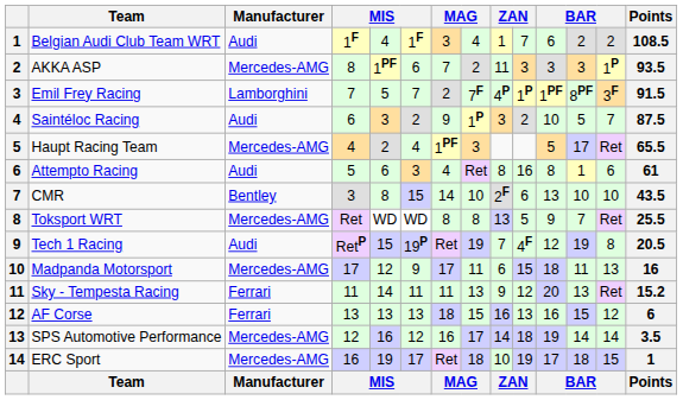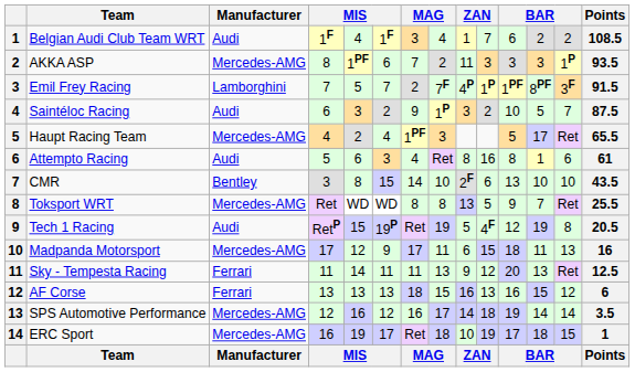 <table class="wikitable" style="font-size:85%; text-align:center">
 <tr>
 <th></th>
 <th>Team</th>
 <th>Manufacturer</th>
 <th colspan=3><a href='#'>MIS</a><br></th>
 <th colspan=2><a href='#'>MAG</a><br></th>
 <th colspan=2><a href='#'>ZAN</a><br></th>
 <th colspan=3><a href='#'>BAR</a><br></th>
 <th>Points</th>
 </tr>
 <tr>
 <th>1</th>
 <td align=left> <a href='#'>Belgian Audi Club Team WRT</a></td>
 <td align=left><a href='#'>Audi</a></td>
 <td style="background:#ffffbf;">1<sup><strong>F</strong></sup></td>
 <td style="background:#dfffdf;">4</td>
 <td style="background:#ffffbf;">1<sup><strong>F</strong></sup></td>
 <td style="background:#ffdf9f;">3</td>
 <td style="background:#dfffdf;">4</td>
 <td style="background:#ffffbf;">1</td>
 <td style="background:#dfffdf;">7</td>
 <td style="background:#dfffdf;">6</td>
 <td style="background:#dfdfdf;">2</td>
 <td style="background:#dfdfdf;">2</td>
 <th>108.5</th>
 </tr>
 <tr>
 <th>2</th>
 <td align=left> AKKA ASP</td>
 <td align=left><a href='#'>Mercedes-AMG</a></td>
 <td style="background:#dfffdf;">8</td>
 <td style="background:#ffffbf;">1<sup><strong>PF</strong></sup></td>
 <td style="background:#dfffdf;">6</td>
 <td style="background:#dfffdf;">7</td>
 <td style="background:#dfdfdf;">2</td>
 <td style="background:#dfffdf;">11</td>
 <td style="background:#ffdf9f;">3</td>
 <td style="background:#dfdfdf;">3</td>
 <td style="background:#ffdf9f;">3</td>
 <td style="background:#ffffbf;">1<sup><strong>P</strong></sup></td>
 <th>93.5</th>
 </tr>
 <tr>
 <th>3</th>
 <td align=left> <a href='#'>Emil Frey Racing</a></td>
 <td align=left><a href='#'>Lamborghini</a></td>
 <td style="background:#dfffdf;">7</td>
 <td style="background:#dfffdf;">5</td>
 <td style="background:#dfffdf;">7</td>
 <td style="background:#dfdfdf;">2</td>
 <td style="background:#dfffdf;">7<sup><strong>F</strong></sup></td>
 <td style="background:#dfffdf;">4<sup><strong>P</strong></sup></td>
 <td style="background:#ffffbf;">1<sup><strong>P</strong></sup></td>
 <td style="background:#ffffbf;">1<sup><strong>PF</strong></sup></td>
 <td style="background:#dfffdf;">8<sup><strong>PF</strong></sup></td>
 <td style="background:#ffdf9f;">3<sup><strong>F</strong></sup></td>
 <th>91.5</th>
 </tr>
 <tr>
 <th>4</th>
 <td align=left> <a href='#'>Saintéloc Racing</a></td>
 <td align=left><a href='#'>Audi</a></td>
 <td style="background:#dfffdf;">6</td>
 <td style="background:#ffdf9f;">3</td>
 <td style="background:#dfdfdf;">2</td>
 <td style="background:#dfffdf;">9</td>
 <td style="background:#ffffbf;">1<sup><strong>P</strong></sup></td>
 <td style="background:#ffdf9f;">3</td>
 <td style="background:#dfdfdf;">2</td>
 <td style="background:#dfffdf;">10</td>
 <td style="background:#dfffdf;">5</td>
 <td style="background:#dfffdf;">7</td>
 <th>87.5</th>
 </tr>
 <tr>
 <th>5</th>
 <td align=left> Haupt Racing Team</td>
 <td align=left><a href='#'>Mercedes-AMG</a></td>
 <td style="background:#ffdf9f;">4</td>
 <td style="background:#dfdfdf;">2</td>
 <td style="background:#dfffdf;">4</td>
 <td style="background:#ffffbf;">1<sup><strong>PF</strong></sup></td>
 <td style="background:#ffdf9f;">3</td>
 <td></td>
 <td></td>
 <td style="background:#ffdf9f;">5</td>
 <td style="background:#cfcfff;">17</td>
 <td style="background:#efcfff;">Ret</td>
 <th>65.5</th>
 </tr>
 <tr>
 <th>6</th>
 <td align=left> <a href='#'>Attempto Racing</a></td>
 <td align=left><a href='#'>Audi</a></td>
 <td style="background:#dfffdf;">5</td>
 <td style="background:#dfffdf;">6</td>
 <td style="background:#ffdf9f;">3</td>
 <td style="background:#dfffdf;">4</td>
 <td style="background:#efcfff;">Ret</td>
 <td style="background:#dfffdf;">8</td>
 <td style="background:#dfffdf;">16</td>
 <td style="background:#dfffdf;">8</td>
 <td style="background:#ffffbf;">1</td>
 <td style="background:#dfffdf;">6</td>
 <th>61</th>
 </tr>
 <tr>
 <th>7</th>
 <td align=left> CMR</td>
 <td align=left><a href='#'>Bentley</a></td>
 <td style="background:#dfdfdf;">3</td>
 <td style="background:#dfffdf;">8</td>
 <td style="background:#cfcfff;">15</td>
 <td style="background:#dfffdf;">14</td>
 <td style="background:#dfffdf;">10</td>
 <td style="background:#dfdfdf;">2<sup><strong>F</strong></sup></td>
 <td style="background:#dfffdf;">6</td>
 <td style="background:#dfffdf;">13</td>
 <td style="background:#dfffdf;">10</td>
 <td style="background:#dfffdf;">10</td>
 <th>43.5</th>
 </tr>
 <tr>
 <th>8</th>
 <td align=left> <a href='#'>Toksport WRT</a></td>
 <td align=left><a href='#'>Mercedes-AMG</a></td>
 <td style="background:#efcfff;">Ret</td>
 <td style="background:#ffffff;">WD</td>
 <td style="background:#ffffff;">WD</td>
 <td style="background:#dfffdf;">8</td>
 <td style="background:#dfffdf;">8</td>
 <td style="background:#cfcfff;">13</td>
 <td style="background:#dfffdf;">5</td>
 <td style="background:#dfffdf;">9</td>
 <td style="background:#dfffdf;">7</td>
 <td style="background:#efcfff;">Ret</td>
 <th>25.5</th>
 </tr>
 <tr>
 <th>9</th>
 <td align=left> <a href='#'>Tech 1 Racing</a></td>
 <td align=left><a href='#'>Audi</a></td>
 <td style="background:#efcfff;">Ret<sup><strong>P</strong></sup></td>
 <td style="background:#cfcfff;">15</td>
 <td style="background:#cfcfff;">19<sup><strong>P</strong></sup></td>
 <td style="background:#efcfff;">Ret</td>
 <td style="background:#cfcfff;">19</td>
-<td style="background:#dfffdf;">7</td>
+<td style="background:#dfffdf;">5</td>
 <td style="background:#dfffdf;">4<sup><strong>F</strong></sup></td>
 <td style="background:#dfffdf;">12</td>
 <td style="background:#cfcfff;">19</td>
 <td style="background:#dfffdf;">8</td>
 <th>20.5</th>
 </tr>
 <tr>
 <th>10</th>
 <td align=left> <a href='#'>Madpanda Motorsport</a></td>
 <td align=left><a href='#'>Mercedes-AMG</a></td>
 <td style="background:#cfcfff;">17</td>
 <td style="background:#dfffdf;">12</td>
 <td style="background:#dfffdf;">9</td>
 <td style="background:#cfcfff;">17</td>
 <td style="background:#dfffdf;">11</td>
 <td style="background:#dfffdf;">6</td>
 <td style="background:#cfcfff;">15</td>
 <td style="background:#cfcfff;">18</td>
 <td style="background:#dfffdf;">11</td>
 <td style="background:#dfffdf;">13</td>
 <th>16</th>
 </tr>
 <tr>
 <th>11</th>
 <td align=left> <a href='#'>Sky - Tempesta Racing</a></td>
 <td align=left><a href='#'>Ferrari</a></td>
 <td style="background:#dfffdf;">11</td>
 <td style="background:#dfffdf;">14</td>
 <td style="background:#dfffdf;">11</td>
 <td style="background:#dfffdf;">11</td>
 <td style="background:#dfffdf;">13</td>
 <td style="background:#dfffdf;">9</td>
 <td style="background:#dfffdf;">12</td>
 <td style="background:#cfcfff;">20</td>
 <td style="background:#dfffdf;">13</td>
 <td style="background:#efcfff;">Ret</td>
-<th>15.2</th>
+<th>12.5</th>
 </tr>
 <tr>
 <th>12</th>
 <td align=left> <a href='#'>AF Corse</a></td>
 <td align=left><a href='#'>Ferrari</a></td>
 <td style="background:#dfffdf;">13</td>
 <td style="background:#dfffdf;">13</td>
 <td style="background:#dfffdf;">13</td>
 <td style="background:#cfcfff;">18</td>
 <td style="background:#dfffdf;">15</td>
 <td style="background:#cfcfff;">16</td>
 <td style="background:#dfffdf;">13</td>
 <td style="background:#dfffdf;">16</td>
 <td style="background:#cfcfff;">15</td>
 <td style="background:#dfffdf;">12</td>
 <th>6</th>
 </tr>
 <tr>
 <th>13</th>
 <td align=left> SPS Automotive Performance</td>
 <td align=left><a href='#'>Mercedes-AMG</a></td>
 <td style="background:#dfffdf;">12</td>
 <td style="background:#cfcfff;">16</td>
 <td style="background:#dfffdf;">12</td>
 <td style="background:#dfffdf;">16</td>
 <td style="background:#cfcfff;">17</td>
 <td style="background:#cfcfff;">14</td>
 <td style="background:#cfcfff;">18</td>
 <td style="background:#cfcfff;">19</td>
 <td style="background:#dfffdf;">14</td>
 <td style="background:#dfffdf;">14</td>
 <th>3.5</th>
 </tr>
 <tr>
 <th>14</th>
 <td align=left> ERC Sport</td>
 <td align=left><a href='#'>Mercedes-AMG</a></td>
 <td style="background:#cfcfff;">16</td>
 <td style="background:#cfcfff;">19</td>
 <td style="background:#cfcfff;">17</td>
 <td style="background:#efcfff;">Ret</td>
 <td style="background:#cfcfff;">18</td>
 <td style="background:#dfffdf;">10</td>
 <td style="background:#cfcfff;">19</td>
 <td style="background:#cfcfff;">17</td>
 <td style="background:#cfcfff;">18</td>
 <td style="background:#cfcfff;">15</td>
 <th>1</th>
 </tr>
 <tr>
 <th></th>
 <th>Team</th>
 <th>Manufacturer</th>
 <th colspan=3><a href='#'>MIS</a><br></th>
 <th colspan=2><a href='#'>MAG</a><br></th>
 <th colspan=2><a href='#'>ZAN</a><br></th>
 <th colspan=3><a href='#'>BAR</a><br></th>
 <th>Points</th>
 </tr>
 </table>
